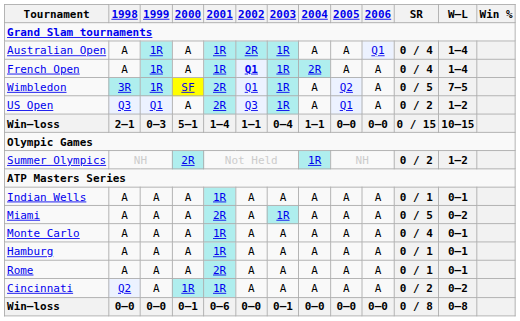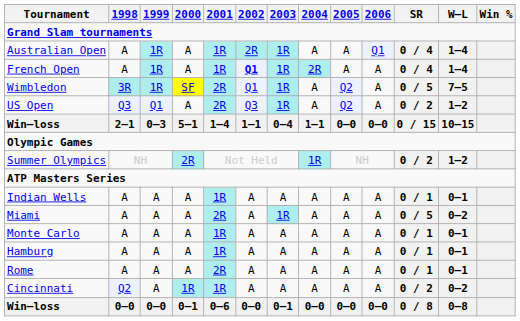 <table class=wikitable style=text-align:center;font-size:97%>
 <tr>
 <th>Tournament</th>
 <th><a href='#'>1998</a></th>
 <th><a href='#'>1999</a></th>
 <th><a href='#'>2000</a></th>
 <th><a href='#'>2001</a></th>
 <th><a href='#'>2002</a></th>
 <th><a href='#'>2003</a></th>
 <th><a href='#'>2004</a></th>
 <th><a href='#'>2005</a></th>
 <th><a href='#'>2006</a></th>
 <th>SR</th>
 <th>W–L</th>
 <th>Win %</th>
 </tr>
 <tr>
 <td colspan=23 align=left><strong><a href='#'>Grand Slam tournaments</a></strong></td>
 </tr>
 <tr>
 <td align=left><a href='#'>Australian Open</a></td>
 <td>A</td>
 <td bgcolor=afeeee><a href='#'>1R</a></td>
 <td>A</td>
 <td bgcolor=afeeee><a href='#'>1R</a></td>
 <td bgcolor=afeeee><a href='#'>2R</a></td>
 <td bgcolor=afeeee><a href='#'>1R</a></td>
 <td>A</td>
 <td>A</td>
 <td bgcolor=ecf2ff><a href='#'>Q1</a></td>
 <th>0 / 4</th>
 <th>1–4</th>
 <th></th>
 </tr>
 <tr>
 <td align=left><a href='#'>French Open</a></td>
 <td>A</td>
 <td bgcolor=afeeee><a href='#'>1R</a></td>
 <td>A</td>
 <td bgcolor=afeeee><a href='#'>1R</a></td>
 <td bgcolor=ecf2ff><strong><a href='#'>Q1</a></strong></td>
 <td bgcolor=afeeee><a href='#'>1R</a></td>
 <td bgcolor=afeeee><a href='#'>2R</a></td>
 <td>A</td>
 <td>A</td>
 <th>0 / 4</th>
 <th>1–4</th>
 <th></th>
 </tr>
 <tr>
 <td align=left><a href='#'>Wimbledon</a></td>
 <td bgcolor=afeeee><a href='#'>3R</a></td>
 <td bgcolor=afeeee><a href='#'>1R</a></td>
 <td bgcolor=yellow><a href='#'>SF</a></td>
 <td bgcolor=afeeee><a href='#'>2R</a></td>
 <td bgcolor=ecf2ff><a href='#'>Q1</a></td>
 <td bgcolor=afeeee><a href='#'>1R</a></td>
 <td>A</td>
 <td bgcolor=ecf2ff><a href='#'>Q2</a></td>
 <td>A</td>
 <th>0 / 5</th>
 <th>7–5</th>
 <th></th>
 </tr>
 <tr>
 <td align=left><a href='#'>US Open</a></td>
 <td bgcolor=ecf2ff><a href='#'>Q3</a></td>
 <td bgcolor=ecf2ff><a href='#'>Q1</a></td>
 <td>A</td>
 <td bgcolor=afeeee><a href='#'>2R</a></td>
 <td bgcolor=ecf2ff><a href='#'>Q3</a></td>
 <td bgcolor=afeeee><a href='#'>1R</a></td>
 <td>A</td>
-<td bgcolor=ecf2ff><a href='#'>Q1</a></td>
+<td bgcolor=ecf2ff><a href='#'>Q2</a></td>
 <td>A</td>
 <th>0 / 2</th>
 <th>1–2</th>
 <th></th>
 </tr>
 <tr>
 <th style=text-align:left>Win–loss</th>
 <th>2–1</th>
 <th>0–3</th>
 <th>5–1</th>
 <th>1–4</th>
 <th>1–1</th>
 <th>0–4</th>
 <th>1–1</th>
 <th>0–0</th>
 <th>0–0</th>
 <th>0 / 15</th>
 <th>10–15</th>
 <th></th>
 </tr>
 <tr>
 <td colspan=22 align=left><strong>Olympic Games</strong></td>
 </tr>
 <tr>
 <td align=left><a href='#'>Summer Olympics</a></td>
 <td colspan=2 style=color:#cccccc>NH</td>
 <td style=background:#afeeee><a href='#'>2R</a></td>
 <td colspan=3 style=color:#cccccc>Not Held</td>
 <td style=background:#afeeee><a href='#'>1R</a></td>
 <td colspan=2 style=color:#cccccc>NH</td>
 <th>0 / 2</th>
 <th>1–2</th>
 <th></th>
 </tr>
 <tr>
 <td colspan=23 align=left><strong>ATP Masters Series</strong></td>
 </tr>
 <tr>
 <td align=left><a href='#'>Indian Wells</a></td>
 <td>A</td>
 <td>A</td>
 <td>A</td>
 <td bgcolor=afeeee><a href='#'>1R</a></td>
 <td>A</td>
 <td>A</td>
 <td>A</td>
 <td>A</td>
 <td>A</td>
 <th>0 / 1</th>
 <th>0–1</th>
 <th></th>
 </tr>
 <tr>
 <td align=left><a href='#'>Miami</a></td>
 <td>A</td>
 <td>A</td>
 <td>A</td>
 <td bgcolor=afeeee><a href='#'>2R</a></td>
 <td>A</td>
 <td bgcolor=afeeee><a href='#'>1R</a></td>
 <td>A</td>
 <td>A</td>
 <td>A</td>
 <th>0 / 5</th>
 <th>0–2</th>
 <th></th>
 </tr>
 <tr>
 <td align=left><a href='#'>Monte Carlo</a></td>
 <td>A</td>
 <td>A</td>
 <td>A</td>
 <td bgcolor=afeeee><a href='#'>1R</a></td>
 <td>A</td>
 <td>A</td>
 <td>A</td>
 <td>A</td>
 <td>A</td>
-<th>0 / 4</th>
+<th>0 / 1</th>
 <th>0–1</th>
 <th></th>
 </tr>
 <tr>
 <td align=left><a href='#'>Hamburg</a></td>
 <td>A</td>
 <td>A</td>
 <td>A</td>
 <td bgcolor=afeeee><a href='#'>1R</a></td>
 <td>A</td>
 <td>A</td>
 <td>A</td>
 <td>A</td>
 <td>A</td>
 <th>0 / 1</th>
 <th>0–1</th>
 <th></th>
 </tr>
 <tr>
 <td align=left><a href='#'>Rome</a></td>
 <td>A</td>
 <td>A</td>
 <td>A</td>
 <td bgcolor=afeeee><a href='#'>2R</a></td>
 <td>A</td>
 <td>A</td>
 <td>A</td>
 <td>A</td>
 <td>A</td>
 <th>0 / 1</th>
 <th>0–1</th>
 <th></th>
 </tr>
 <tr>
 <td align=left><a href='#'>Cincinnati</a></td>
 <td bgcolor=ecf2ff><a href='#'>Q2</a></td>
 <td>A</td>
 <td bgcolor=afeeee><a href='#'>1R</a></td>
 <td bgcolor=afeeee><a href='#'>1R</a></td>
 <td>A</td>
 <td>A</td>
 <td>A</td>
 <td>A</td>
 <td>A</td>
 <th>0 / 2</th>
 <th>0–2</th>
 <th></th>
 </tr>
 <tr>
 <th style=text-align:left>Win–loss</th>
 <th>0–0</th>
 <th>0–0</th>
 <th>0–1</th>
 <th>0–6</th>
 <th>0–0</th>
 <th>0–1</th>
 <th>0–0</th>
 <th>0–0</th>
 <th>0–0</th>
 <th>0 / 8</th>
 <th>0–8</th>
 <th></th>
 </tr>
 </table>
